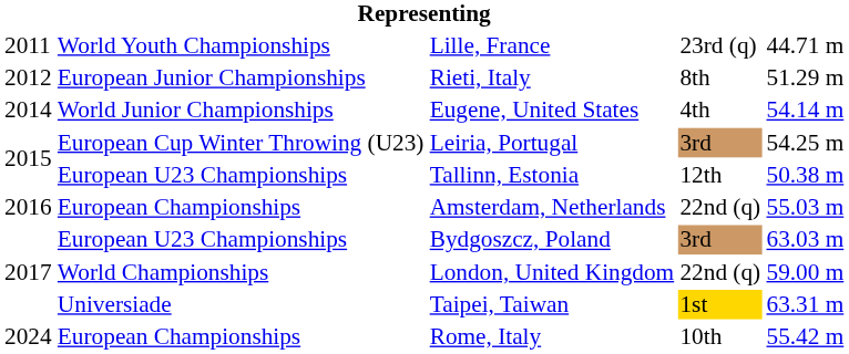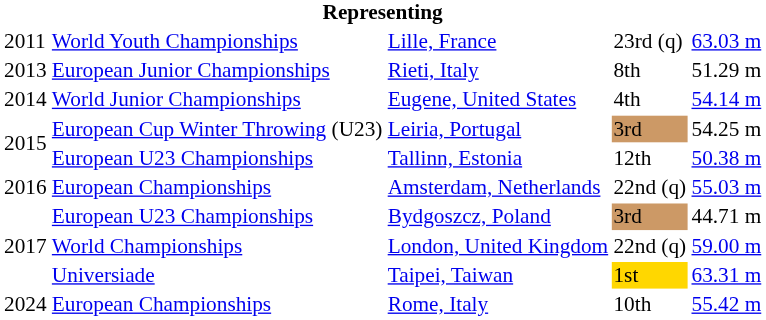 <table>
 <tr>
 <th colspan="6">Representing </th>
 </tr>
 <tr>
 <td>2011</td>
 <td><a href='#'>World Youth Championships</a></td>
 <td><a href='#'>Lille, France</a></td>
 <td>23rd (q)</td>
-<td>44.71 m</td>
+<td><a href='#'>63.03 m</a></td>
 </tr>
 <tr>
-<td>2012</td>
+<td>2013</td>
 <td><a href='#'>European Junior Championships</a></td>
 <td><a href='#'>Rieti, Italy</a></td>
 <td>8th</td>
 <td>51.29 m</td>
 </tr>
 <tr>
 <td>2014</td>
 <td><a href='#'>World Junior Championships</a></td>
 <td><a href='#'>Eugene, United States</a></td>
 <td>4th</td>
 <td><a href='#'>54.14 m</a></td>
 </tr>
 <tr>
 <td rowspan=2>2015</td>
 <td><a href='#'>European Cup Winter Throwing</a> (U23)</td>
 <td><a href='#'>Leiria, Portugal</a></td>
 <td bgcolor=cc9966>3rd</td>
 <td>54.25 m</td>
 </tr>
 <tr>
 <td><a href='#'>European U23 Championships</a></td>
 <td><a href='#'>Tallinn, Estonia</a></td>
 <td>12th</td>
 <td><a href='#'>50.38 m</a></td>
 </tr>
 <tr>
 <td>2016</td>
 <td><a href='#'>European Championships</a></td>
 <td><a href='#'>Amsterdam, Netherlands</a></td>
 <td>22nd (q)</td>
 <td><a href='#'>55.03 m</a></td>
 </tr>
 <tr>
 <td rowspan=3>2017</td>
 <td><a href='#'>European U23 Championships</a></td>
 <td><a href='#'>Bydgoszcz, Poland</a></td>
 <td bgcolor=cc9966>3rd</td>
-<td><a href='#'>63.03 m</a></td>
+<td>44.71 m</td>
 </tr>
 <tr>
 <td><a href='#'>World Championships</a></td>
 <td><a href='#'>London, United Kingdom</a></td>
 <td>22nd (q)</td>
 <td><a href='#'>59.00 m</a></td>
 </tr>
 <tr>
 <td><a href='#'>Universiade</a></td>
 <td><a href='#'>Taipei, Taiwan</a></td>
 <td bgcolor=gold>1st</td>
 <td><a href='#'>63.31 m</a></td>
 </tr>
 <tr>
 <td>2024</td>
 <td><a href='#'>European Championships</a></td>
 <td><a href='#'>Rome, Italy</a></td>
 <td>10th</td>
 <td><a href='#'>55.42 m</a></td>
 </tr>
 </table>
